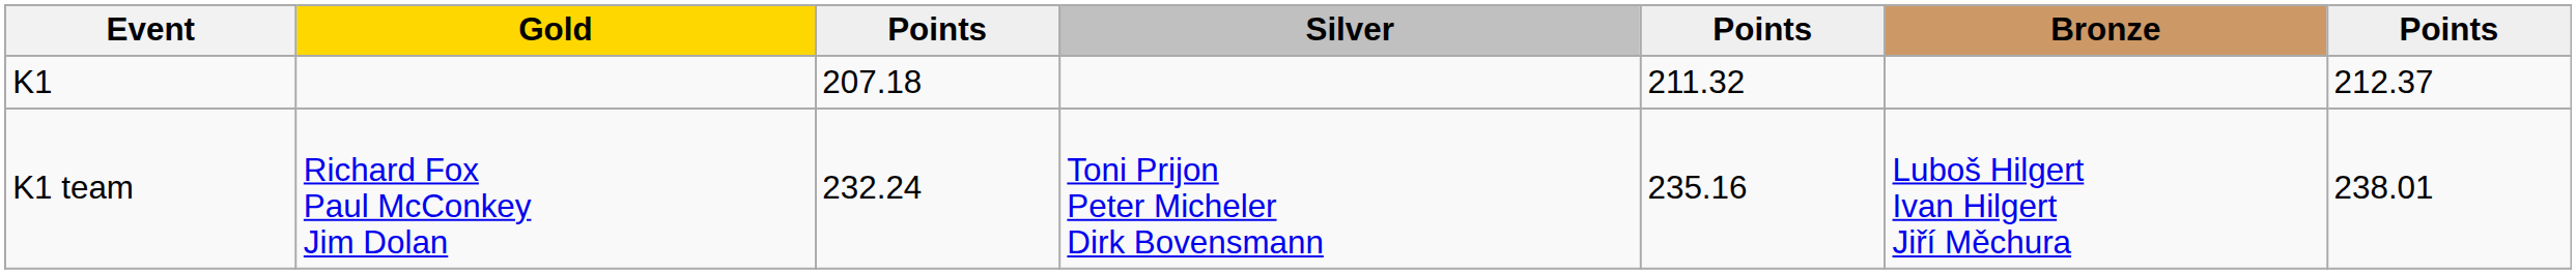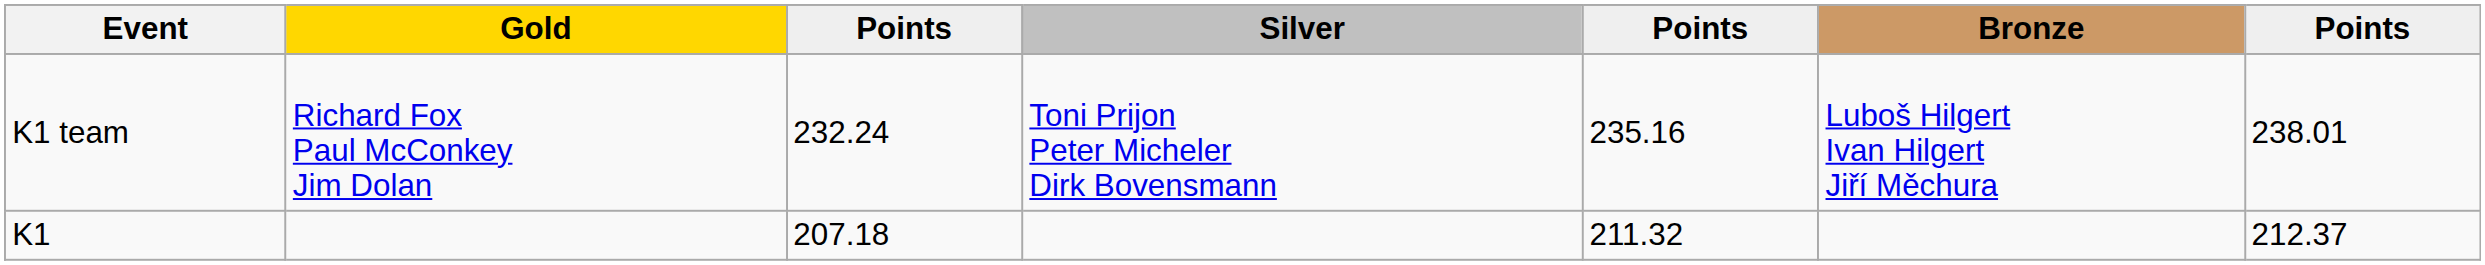 <table class="wikitable" width=100%>
 <tr>
 <th>Event</th>
 <td align=center bgcolor="gold"><strong>Gold</strong></td>
 <td align=center bgcolor="EFEFEF"><strong>Points</strong></td>
 <td align=center bgcolor="silver"><strong>Silver</strong></td>
 <td align=center bgcolor="EFEFEF"><strong>Points</strong></td>
 <td align=center bgcolor="CC9966"><strong>Bronze</strong></td>
 <td align=center bgcolor="EFEFEF"><strong>Points</strong></td>
 </tr>
 <tr>
+<td>K1 team</td>
+<td><br><a href='#'>Richard Fox</a><br><a href='#'>Paul McConkey</a><br><a href='#'>Jim Dolan</a></td>
+<td>232.24</td>
+<td><br><a href='#'>Toni Prijon</a><br><a href='#'>Peter Micheler</a><br><a href='#'>Dirk Bovensmann</a></td>
+<td>235.16</td>
+<td><br><a href='#'>Luboš Hilgert</a><br><a href='#'>Ivan Hilgert</a><br><a href='#'>Jiří Měchura</a></td>
+<td>238.01</td>
+</tr>
+<tr>
 <td>K1</td>
 <td></td>
 <td>207.18</td>
 <td></td>
 <td>211.32</td>
 <td></td>
 <td>212.37</td>
 </tr>
-<tr>
-<td>K1 team</td>
-<td><br><a href='#'>Richard Fox</a><br><a href='#'>Paul McConkey</a><br><a href='#'>Jim Dolan</a></td>
-<td>232.24</td>
-<td><br><a href='#'>Toni Prijon</a><br><a href='#'>Peter Micheler</a><br><a href='#'>Dirk Bovensmann</a></td>
-<td>235.16</td>
-<td><br><a href='#'>Luboš Hilgert</a><br><a href='#'>Ivan Hilgert</a><br><a href='#'>Jiří Měchura</a></td>
-<td>238.01</td>
-</tr>
 </table>
